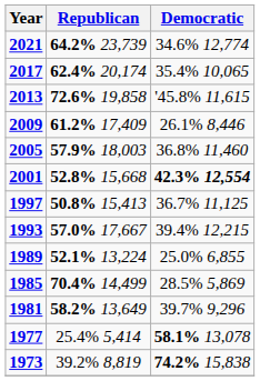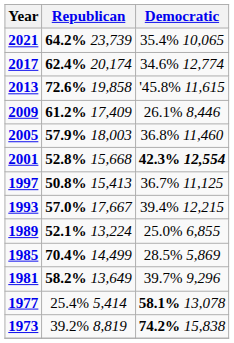 <table class="wikitable" style="float:right; margin: 1em 1em 1em 0;">
 <tr>
 <th>Year</th>
 <th><a href='#'>Republican</a></th>
 <th><a href='#'>Democratic</a></th>
 </tr>
 <tr>
 <td style="text-align:center;" ><strong><a href='#'>2021</a></strong></td>
 <td style="text-align:center;" ><strong>64.2%</strong> <em>23,739</em></td>
-<td style="text-align:center;" >34.6% <em>12,774</em></td>
+<td style="text-align:center;" >35.4% <em>10,065</em></td>
 </tr>
 <tr>
 <td style="text-align:center;" ><strong><a href='#'>2017</a></strong></td>
 <td style="text-align:center;" ><strong>62.4%</strong> <em>20,174</em></td>
-<td style="text-align:center;" >35.4% <em>10,065</em></td>
+<td style="text-align:center;" >34.6% <em>12,774</em></td>
 </tr>
 <tr>
 <td style="text-align:center;" ><strong><a href='#'>2013</a></strong></td>
 <td style="text-align:center;" ><strong>72.6% </strong> <em>19,858</em></td>
 <td style="text-align:center;" >'45.8% <em>11,615</em></td>
 </tr>
 <tr>
 <td style="text-align:center;" ><strong><a href='#'>2009</a></strong></td>
 <td style="text-align:center;" ><strong>61.2%</strong> <em>17,409</em></td>
 <td style="text-align:center;" >26.1% <em>8,446</em></td>
 </tr>
 <tr>
 <td style="text-align:center;" ><strong><a href='#'>2005</a></strong></td>
 <td style="text-align:center;" ><strong>57.9%</strong> <em>18,003</em></td>
 <td style="text-align:center;" >36.8% <em>11,460</em></td>
 </tr>
 <tr>
 <td style="text-align:center;" ><strong><a href='#'>2001</a></strong></td>
 <td style="text-align:center;" ><strong>52.8%</strong> <em>15,668</em></td>
 <td style="text-align:center;" ><strong>42.3% <em>12,554</em></strong></td>
 </tr>
 <tr>
 <td style="text-align:center;" ><strong><a href='#'>1997</a></strong></td>
 <td style="text-align:center;" ><strong>50.8%</strong> <em>15,413</em></td>
 <td style="text-align:center;" >36.7% <em>11,125</em></td>
 </tr>
 <tr>
 <td style="text-align:center;" ><strong><a href='#'>1993</a></strong></td>
 <td style="text-align:center;" ><strong>57.0%</strong> <em>17,667</em></td>
 <td style="text-align:center;" >39.4% <em>12,215</em></td>
 </tr>
 <tr>
 <td style="text-align:center;" ><strong><a href='#'>1989</a></strong></td>
 <td style="text-align:center;" ><strong>52.1%</strong> <em>13,224</em></td>
 <td style="text-align:center;" >25.0% <em>6,855</em></td>
 </tr>
 <tr>
 <td style="text-align:center;" ><strong><a href='#'>1985</a></strong></td>
 <td style="text-align:center;" ><strong>70.4% </strong> <em>14,499</em></td>
 <td style="text-align:center;" >28.5% <em>5,869</em></td>
 </tr>
 <tr>
 <td style="text-align:center;" ><strong><a href='#'>1981</a></strong></td>
 <td style="text-align:center;" ><strong>58.2%</strong> <em>13,649</em></td>
 <td style="text-align:center;" >39.7% <em>9,296</em></td>
 </tr>
 <tr>
 <td style="text-align:center;" ><strong><a href='#'>1977</a></strong></td>
 <td style="text-align:center;" >25.4% <em>5,414</em></td>
 <td style="text-align:center;" ><strong>58.1% </strong> <em>13,078</em></td>
 </tr>
 <tr>
 <td style="text-align:center;" ><strong><a href='#'>1973</a></strong></td>
 <td style="text-align:center;" >39.2% <em>8,819</em></td>
 <td style="text-align:center;" ><strong>74.2% </strong> <em>15,838</em></td>
 </tr>
 <tr>
 </tr>
 </table>
